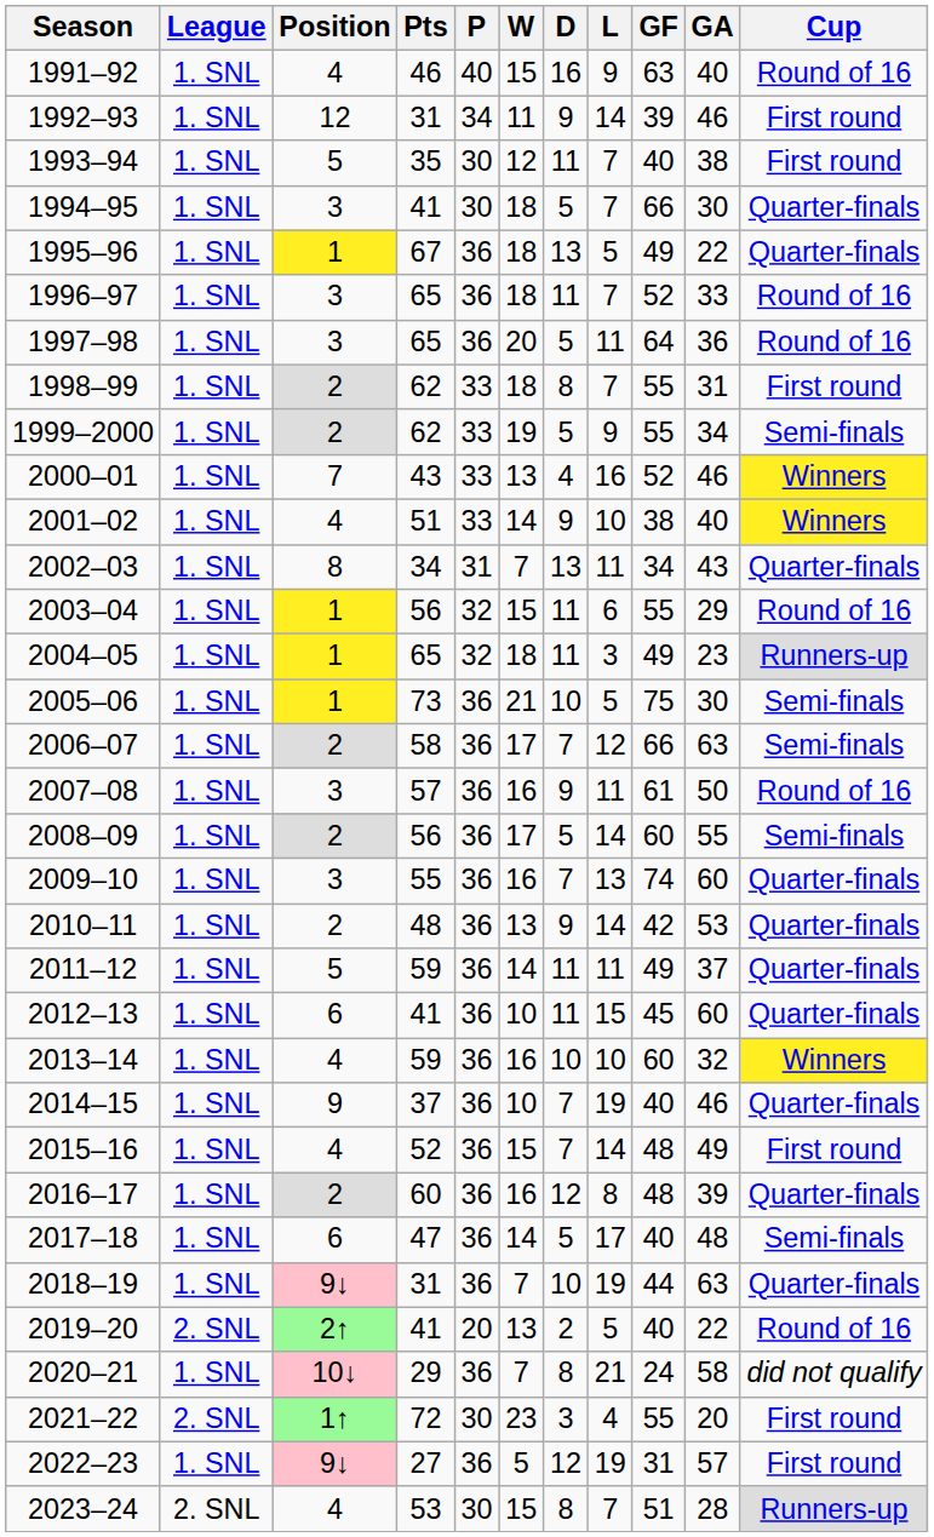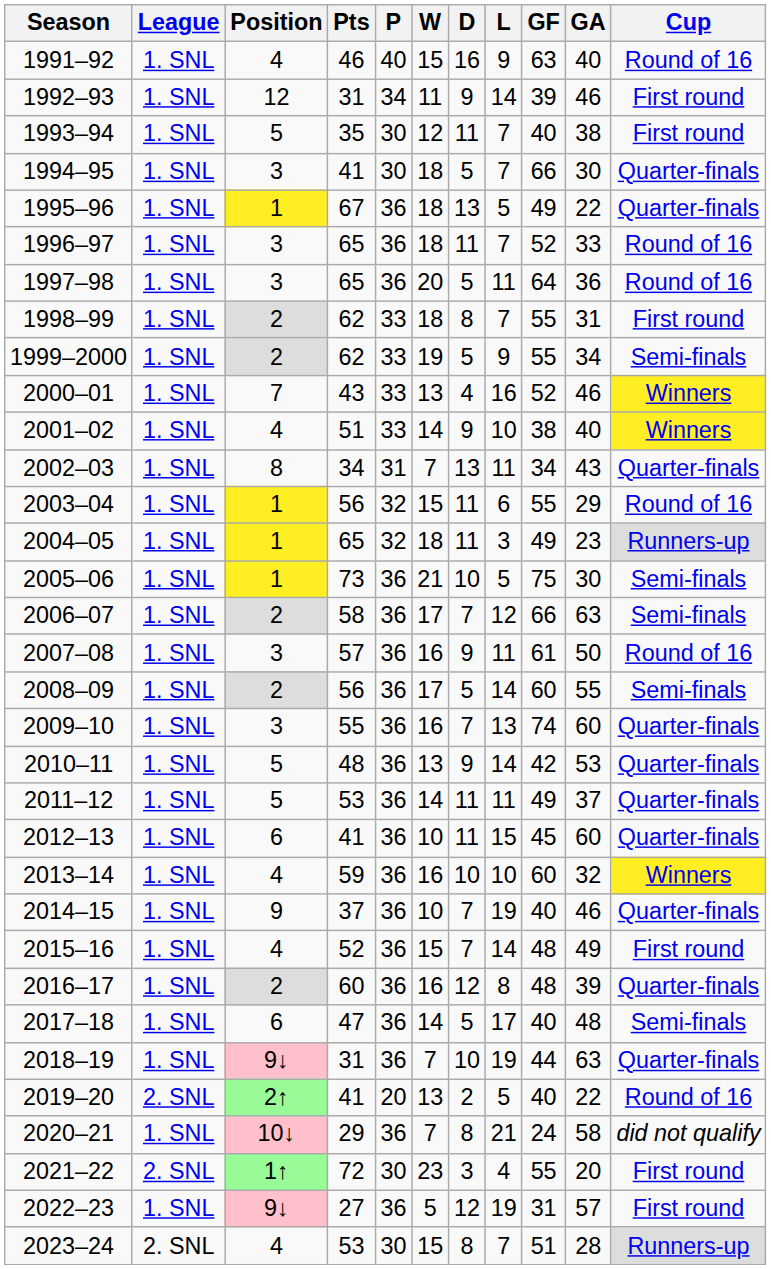 <table class="wikitable sortable" style="text-align: center;">
 <tr>
 <th>Season</th>
 <th><a href='#'>League</a></th>
 <th>Position</th>
 <th>Pts</th>
 <th>P</th>
 <th>W</th>
 <th>D</th>
 <th>L</th>
 <th>GF</th>
 <th>GA</th>
 <th><a href='#'>Cup</a></th>
 </tr>
 <tr>
 <td>1991–92</td>
 <td><a href='#'>1. SNL</a></td>
 <td>4</td>
 <td>46</td>
 <td>40</td>
 <td>15</td>
 <td>16</td>
 <td>9</td>
 <td>63</td>
 <td>40</td>
 <td><a href='#'>Round of 16</a></td>
 </tr>
 <tr>
 <td>1992–93</td>
 <td><a href='#'>1. SNL</a></td>
 <td>12</td>
 <td>31</td>
 <td>34</td>
 <td>11</td>
 <td>9</td>
 <td>14</td>
 <td>39</td>
 <td>46</td>
 <td><a href='#'>First round</a></td>
 </tr>
 <tr>
 <td>1993–94</td>
 <td><a href='#'>1. SNL</a></td>
 <td>5</td>
 <td>35</td>
 <td>30</td>
 <td>12</td>
 <td>11</td>
 <td>7</td>
 <td>40</td>
 <td>38</td>
 <td><a href='#'>First round</a></td>
 </tr>
 <tr>
 <td>1994–95</td>
 <td><a href='#'>1. SNL</a></td>
 <td>3</td>
 <td>41</td>
 <td>30</td>
 <td>18</td>
 <td>5</td>
 <td>7</td>
 <td>66</td>
 <td>30</td>
 <td><a href='#'>Quarter-finals</a></td>
 </tr>
 <tr>
 <td>1995–96</td>
 <td><a href='#'>1. SNL</a></td>
 <td bgcolor=#FE2>1</td>
 <td>67</td>
 <td>36</td>
 <td>18</td>
 <td>13</td>
 <td>5</td>
 <td>49</td>
 <td>22</td>
 <td><a href='#'>Quarter-finals</a></td>
 </tr>
 <tr>
 <td>1996–97</td>
 <td><a href='#'>1. SNL</a></td>
 <td>3</td>
 <td>65</td>
 <td>36</td>
 <td>18</td>
 <td>11</td>
 <td>7</td>
 <td>52</td>
 <td>33</td>
 <td><a href='#'>Round of 16</a></td>
 </tr>
 <tr>
 <td>1997–98</td>
 <td><a href='#'>1. SNL</a></td>
 <td>3</td>
 <td>65</td>
 <td>36</td>
 <td>20</td>
 <td>5</td>
 <td>11</td>
 <td>64</td>
 <td>36</td>
 <td><a href='#'>Round of 16</a></td>
 </tr>
 <tr>
 <td>1998–99</td>
 <td><a href='#'>1. SNL</a></td>
 <td style="background-color:#DDD">2</td>
 <td>62</td>
 <td>33</td>
 <td>18</td>
 <td>8</td>
 <td>7</td>
 <td>55</td>
 <td>31</td>
 <td><a href='#'>First round</a></td>
 </tr>
 <tr>
 <td>1999–2000</td>
 <td><a href='#'>1. SNL</a></td>
 <td style="background-color:#DDD">2</td>
 <td>62</td>
 <td>33</td>
 <td>19</td>
 <td>5</td>
 <td>9</td>
 <td>55</td>
 <td>34</td>
 <td><a href='#'>Semi-finals</a></td>
 </tr>
 <tr>
 <td>2000–01</td>
 <td><a href='#'>1. SNL</a></td>
 <td>7</td>
 <td>43</td>
 <td>33</td>
 <td>13</td>
 <td>4</td>
 <td>16</td>
 <td>52</td>
 <td>46</td>
 <td bgcolor=#FE2><a href='#'>Winners</a></td>
 </tr>
 <tr>
 <td>2001–02</td>
 <td><a href='#'>1. SNL</a></td>
 <td>4</td>
 <td>51</td>
 <td>33</td>
 <td>14</td>
 <td>9</td>
 <td>10</td>
 <td>38</td>
 <td>40</td>
 <td bgcolor=#FE2><a href='#'>Winners</a></td>
 </tr>
 <tr>
 <td>2002–03</td>
 <td><a href='#'>1. SNL</a></td>
 <td>8</td>
 <td>34</td>
 <td>31</td>
 <td>7</td>
 <td>13</td>
 <td>11</td>
 <td>34</td>
 <td>43</td>
 <td><a href='#'>Quarter-finals</a></td>
 </tr>
 <tr>
 <td>2003–04</td>
 <td><a href='#'>1. SNL</a></td>
 <td bgcolor=#FE2>1</td>
 <td>56</td>
 <td>32</td>
 <td>15</td>
 <td>11</td>
 <td>6</td>
 <td>55</td>
 <td>29</td>
 <td><a href='#'>Round of 16</a></td>
 </tr>
 <tr>
 <td>2004–05</td>
 <td><a href='#'>1. SNL</a></td>
 <td bgcolor=#FE2>1</td>
 <td>65</td>
 <td>32</td>
 <td>18</td>
 <td>11</td>
 <td>3</td>
 <td>49</td>
 <td>23</td>
 <td style="background-color:#DDD"><a href='#'>Runners-up</a></td>
 </tr>
 <tr>
 <td>2005–06</td>
 <td><a href='#'>1. SNL</a></td>
 <td bgcolor=#FE2>1</td>
 <td>73</td>
 <td>36</td>
 <td>21</td>
 <td>10</td>
 <td>5</td>
 <td>75</td>
 <td>30</td>
 <td><a href='#'>Semi-finals</a></td>
 </tr>
 <tr>
 <td>2006–07</td>
 <td><a href='#'>1. SNL</a></td>
 <td style="background-color:#DDD">2</td>
 <td>58</td>
 <td>36</td>
 <td>17</td>
 <td>7</td>
 <td>12</td>
 <td>66</td>
 <td>63</td>
 <td><a href='#'>Semi-finals</a></td>
 </tr>
 <tr>
 <td>2007–08</td>
 <td><a href='#'>1. SNL</a></td>
 <td>3</td>
 <td>57</td>
 <td>36</td>
 <td>16</td>
 <td>9</td>
 <td>11</td>
 <td>61</td>
 <td>50</td>
 <td><a href='#'>Round of 16</a></td>
 </tr>
 <tr>
 <td>2008–09</td>
 <td><a href='#'>1. SNL</a></td>
 <td style="background-color:#DDD">2</td>
 <td>56</td>
 <td>36</td>
 <td>17</td>
 <td>5</td>
 <td>14</td>
 <td>60</td>
 <td>55</td>
 <td><a href='#'>Semi-finals</a></td>
 </tr>
 <tr>
 <td>2009–10</td>
 <td><a href='#'>1. SNL</a></td>
 <td>3</td>
 <td>55</td>
 <td>36</td>
 <td>16</td>
 <td>7</td>
 <td>13</td>
 <td>74</td>
 <td>60</td>
 <td><a href='#'>Quarter-finals</a></td>
 </tr>
 <tr>
 <td>2010–11</td>
 <td><a href='#'>1. SNL</a></td>
-<td>2</td>
+<td>5</td>
 <td>48</td>
 <td>36</td>
 <td>13</td>
 <td>9</td>
 <td>14</td>
 <td>42</td>
 <td>53</td>
 <td><a href='#'>Quarter-finals</a></td>
 </tr>
 <tr>
 <td>2011–12</td>
 <td><a href='#'>1. SNL</a></td>
 <td>5</td>
-<td>59</td>
+<td>53</td>
 <td>36</td>
 <td>14</td>
 <td>11</td>
 <td>11</td>
 <td>49</td>
 <td>37</td>
 <td><a href='#'>Quarter-finals</a></td>
 </tr>
 <tr>
 <td>2012–13</td>
 <td><a href='#'>1. SNL</a></td>
 <td>6</td>
 <td>41</td>
 <td>36</td>
 <td>10</td>
 <td>11</td>
 <td>15</td>
 <td>45</td>
 <td>60</td>
 <td><a href='#'>Quarter-finals</a></td>
 </tr>
 <tr>
 <td>2013–14</td>
 <td><a href='#'>1. SNL</a></td>
 <td>4</td>
 <td>59</td>
 <td>36</td>
 <td>16</td>
 <td>10</td>
 <td>10</td>
 <td>60</td>
 <td>32</td>
 <td bgcolor=#FE2><a href='#'>Winners</a></td>
 </tr>
 <tr>
 <td>2014–15</td>
 <td><a href='#'>1. SNL</a></td>
 <td>9</td>
 <td>37</td>
 <td>36</td>
 <td>10</td>
 <td>7</td>
 <td>19</td>
 <td>40</td>
 <td>46</td>
 <td><a href='#'>Quarter-finals</a></td>
 </tr>
 <tr>
 <td>2015–16</td>
 <td><a href='#'>1. SNL</a></td>
 <td>4</td>
 <td>52</td>
 <td>36</td>
 <td>15</td>
 <td>7</td>
 <td>14</td>
 <td>48</td>
 <td>49</td>
 <td><a href='#'>First round</a></td>
 </tr>
 <tr>
 <td>2016–17</td>
 <td><a href='#'>1. SNL</a></td>
 <td style="background-color:#DDD">2</td>
 <td>60</td>
 <td>36</td>
 <td>16</td>
 <td>12</td>
 <td>8</td>
 <td>48</td>
 <td>39</td>
 <td><a href='#'>Quarter-finals</a></td>
 </tr>
 <tr>
 <td>2017–18</td>
 <td><a href='#'>1. SNL</a></td>
 <td>6</td>
 <td>47</td>
 <td>36</td>
 <td>14</td>
 <td>5</td>
 <td>17</td>
 <td>40</td>
 <td>48</td>
 <td><a href='#'>Semi-finals</a></td>
 </tr>
 <tr>
 <td>2018–19</td>
 <td><a href='#'>1. SNL</a></td>
 <td bgcolor=pink>9↓</td>
 <td>31</td>
 <td>36</td>
 <td>7</td>
 <td>10</td>
 <td>19</td>
 <td>44</td>
 <td>63</td>
 <td><a href='#'>Quarter-finals</a></td>
 </tr>
 <tr>
 <td>2019–20</td>
 <td><a href='#'>2. SNL</a></td>
 <td bgcolor=palegreen>2↑</td>
 <td>41</td>
 <td>20</td>
 <td>13</td>
 <td>2</td>
 <td>5</td>
 <td>40</td>
 <td>22</td>
 <td><a href='#'>Round of 16</a></td>
 </tr>
 <tr>
 <td>2020–21</td>
 <td><a href='#'>1. SNL</a></td>
 <td bgcolor=pink>10↓</td>
 <td>29</td>
 <td>36</td>
 <td>7</td>
 <td>8</td>
 <td>21</td>
 <td>24</td>
 <td>58</td>
 <td><em>did not qualify</em></td>
 </tr>
 <tr>
 <td>2021–22</td>
 <td><a href='#'>2. SNL</a></td>
 <td bgcolor=palegreen>1↑</td>
 <td>72</td>
 <td>30</td>
 <td>23</td>
 <td>3</td>
 <td>4</td>
 <td>55</td>
 <td>20</td>
 <td><a href='#'>First round</a></td>
 </tr>
 <tr>
 <td>2022–23</td>
 <td><a href='#'>1. SNL</a></td>
 <td bgcolor=pink>9↓</td>
 <td>27</td>
 <td>36</td>
 <td>5</td>
 <td>12</td>
 <td>19</td>
 <td>31</td>
 <td>57</td>
 <td><a href='#'>First round</a></td>
 </tr>
 <tr>
 <td>2023–24</td>
 <td>2. SNL</td>
 <td>4</td>
 <td>53</td>
 <td>30</td>
 <td>15</td>
 <td>8</td>
 <td>7</td>
 <td>51</td>
 <td>28</td>
 <td style="background-color:#DDD"><a href='#'>Runners-up</a></td>
 </tr>
 </table>
